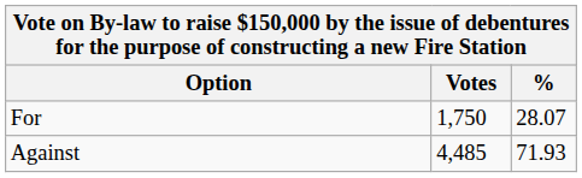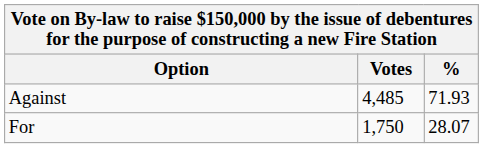 <table class="wikitable">
 <tr>
 <th colspan="3">Vote on By-law to raise $150,000 by the issue of debentures for the purpose of constructing a new Fire Station</th>
 </tr>
 <tr>
 <th style="width: 300px">Option</th>
 <th style="width: 50px">Votes</th>
 <th style="width: 40px">%</th>
 </tr>
 <tr>
+<td>Against</td>
+<td>4,485</td>
+<td>71.93</td>
+</tr>
+<tr>
 <td>For</td>
 <td>1,750</td>
 <td>28.07</td>
 </tr>
-<tr>
-<td>Against</td>
-<td>4,485</td>
-<td>71.93</td>
-</tr>
 </table>
